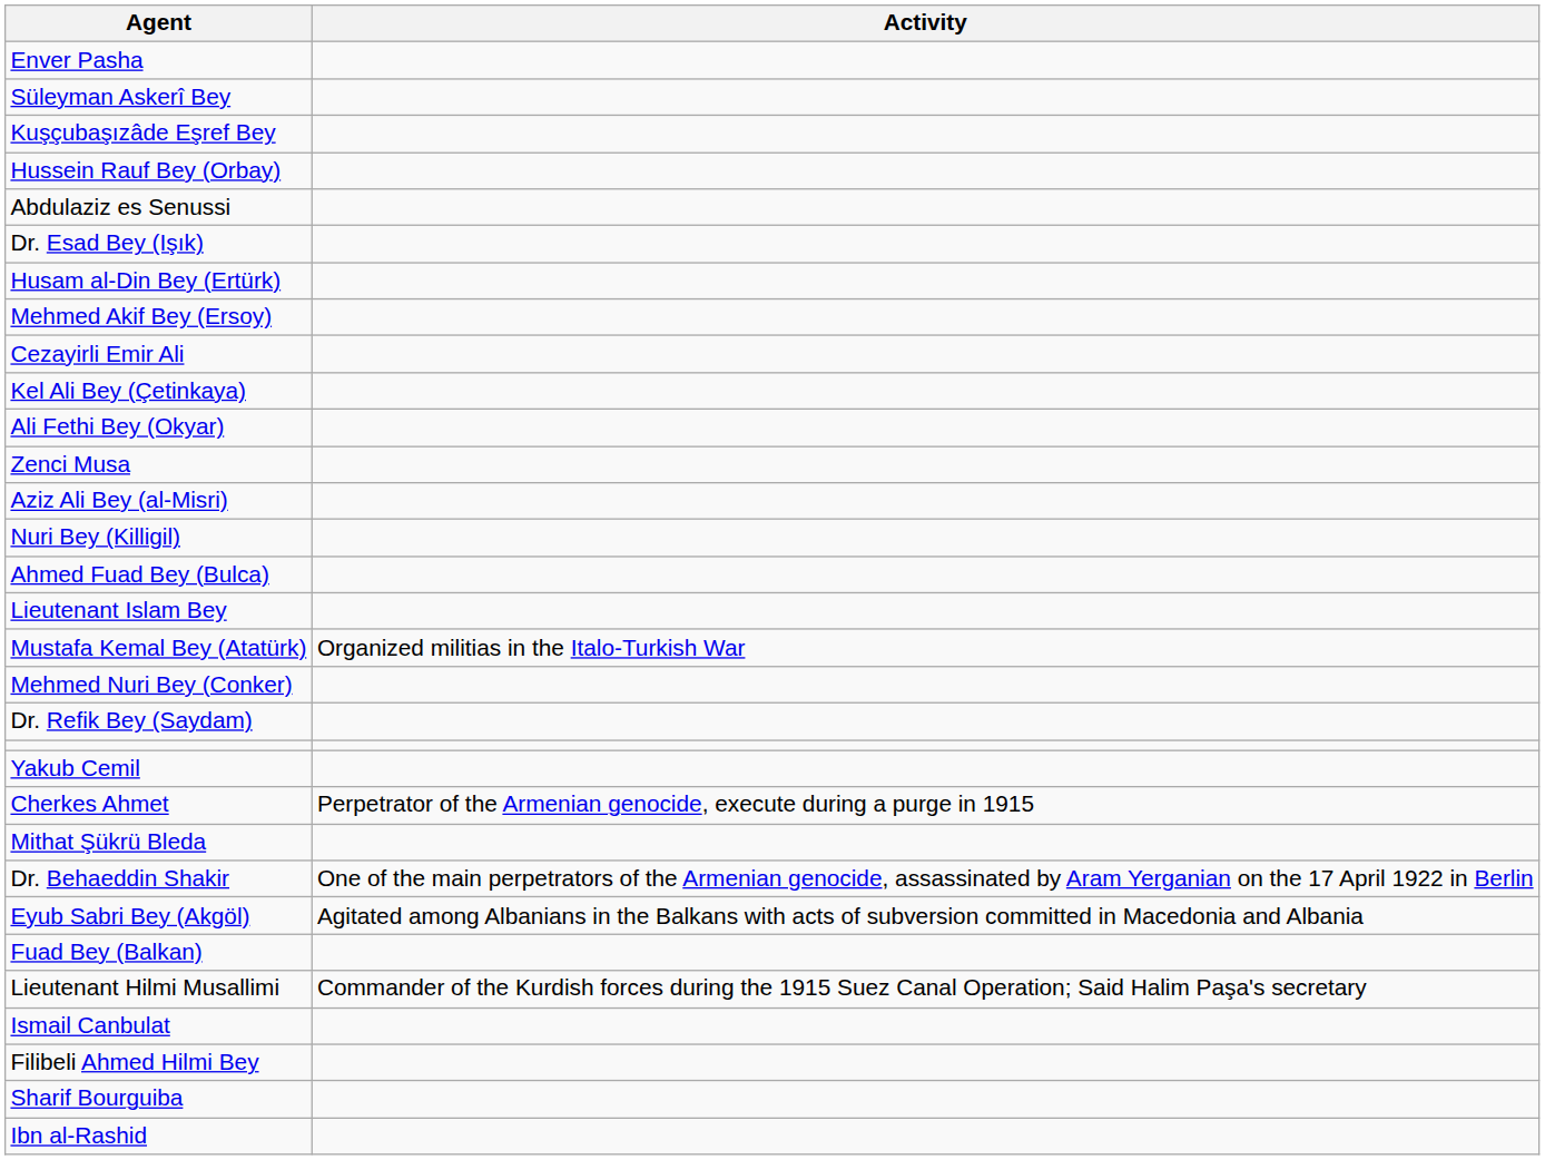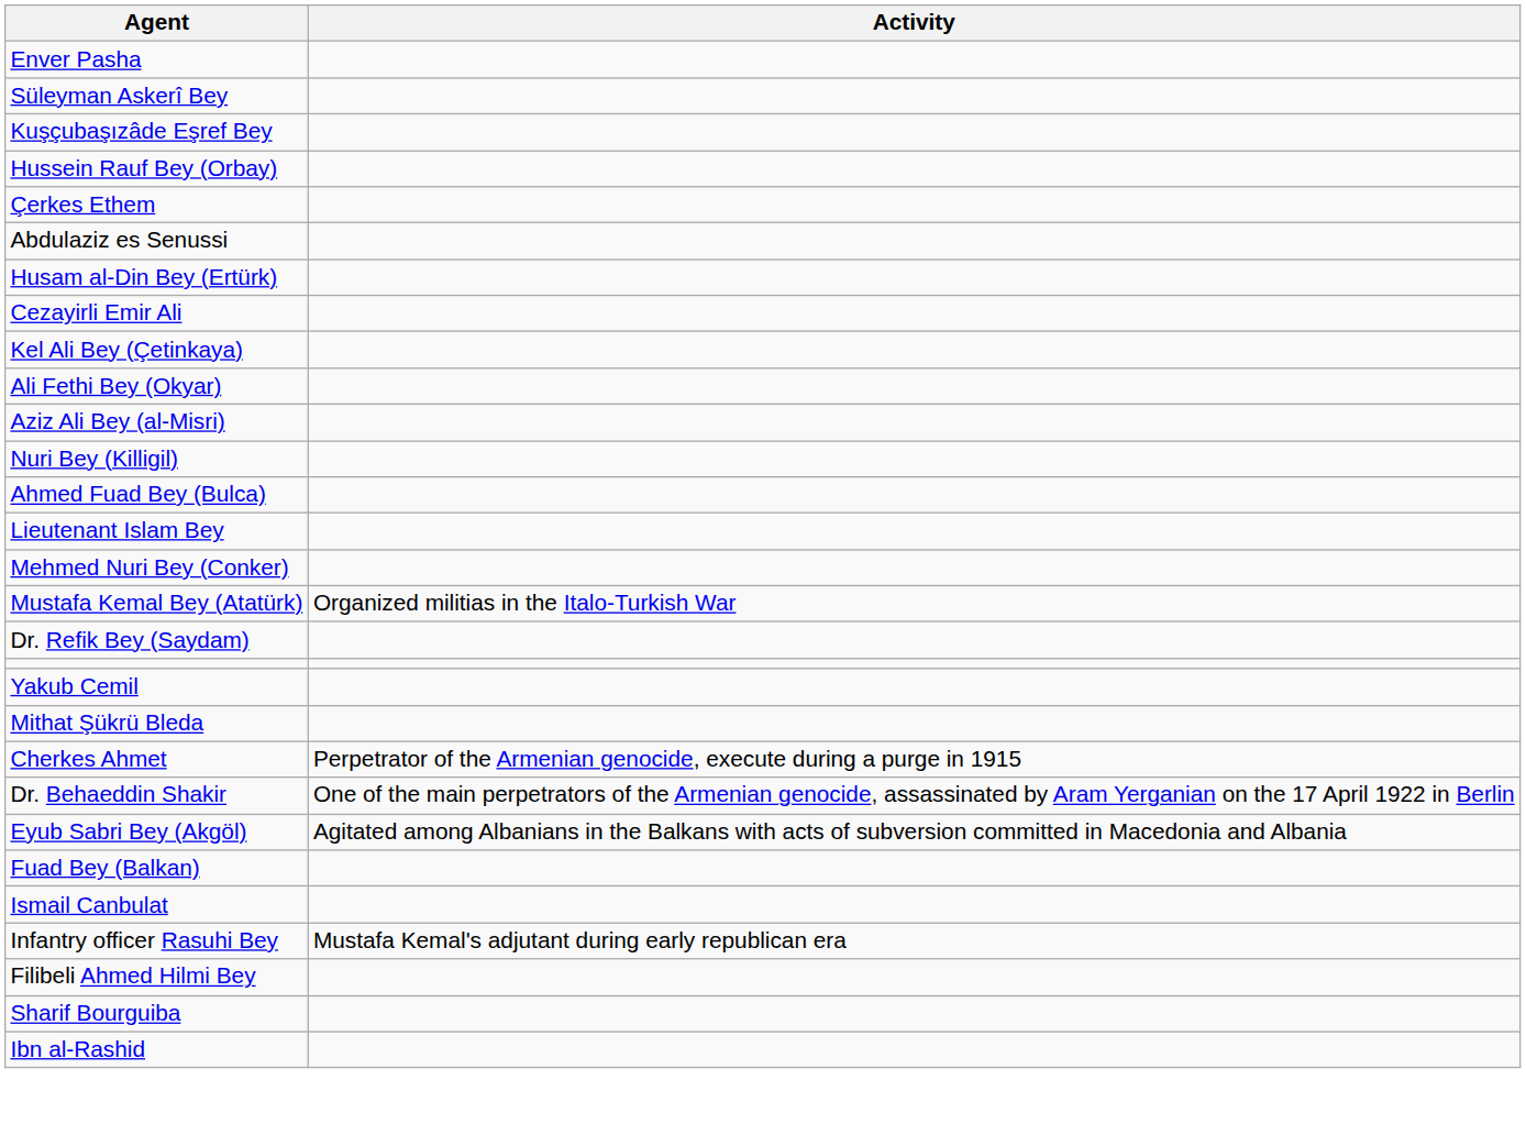 <table class="wikitable">
 <tr>
 <th>Agent</th>
 <th>Activity</th>
 </tr>
 <tr>
 <td><a href='#'>Enver Pasha</a></td>
 <td></td>
 </tr>
 <tr>
 <td><a href='#'>Süleyman Askerî Bey</a></td>
 <td></td>
 </tr>
 <tr>
 <td><a href='#'>Kuşçubaşızâde Eşref Bey</a></td>
 <td></td>
 </tr>
 <tr>
 <td><a href='#'>Hussein Rauf Bey (Orbay)</a></td>
 <td></td>
 </tr>
 <tr>
+<td><a href='#'>Çerkes Ethem</a></td>
+<td></td>
+</tr>
+<tr>
 <td>Abdulaziz es Senussi</td>
 <td></td>
 </tr>
 <tr>
-<td>Dr. <a href='#'>Esad Bey (Işık)</a></td>
-<td></td>
-</tr>
-<tr>
 <td><a href='#'>Husam al-Din Bey (Ertürk)</a></td>
-<td></td>
-</tr>
-<tr>
-<td><a href='#'>Mehmed Akif Bey (Ersoy)</a></td>
 <td></td>
 </tr>
 <tr>
 <td><a href='#'>Cezayirli Emir Ali</a></td>
 <td></td>
 </tr>
 <tr>
 <td><a href='#'>Kel Ali Bey (Çetinkaya)</a></td>
 <td></td>
 </tr>
 <tr>
 <td><a href='#'>Ali Fethi Bey (Okyar)</a></td>
-<td></td>
-</tr>
-<tr>
-<td><a href='#'>Zenci Musa</a></td>
 <td></td>
 </tr>
 <tr>
 <td><a href='#'>Aziz Ali Bey (al-Misri)</a></td>
 <td></td>
 </tr>
 <tr>
 <td><a href='#'>Nuri Bey (Killigil)</a></td>
 <td></td>
 </tr>
 <tr>
 <td><a href='#'>Ahmed Fuad Bey (Bulca)</a></td>
 <td></td>
 </tr>
 <tr>
 <td><a href='#'>Lieutenant Islam Bey</a></td>
 <td></td>
 </tr>
 <tr>
+<td><a href='#'>Mehmed Nuri Bey (Conker)</a></td>
+<td></td>
+</tr>
+<tr>
 <td><a href='#'>Mustafa Kemal Bey (Atatürk)</a></td>
 <td>Organized militias in the <a href='#'>Italo-Turkish War</a></td>
-</tr>
-<tr>
-<td><a href='#'>Mehmed Nuri Bey (Conker)</a></td>
-<td></td>
 </tr>
 <tr>
 <td>Dr. <a href='#'>Refik Bey (Saydam)</a></td>
 <td></td>
 </tr>
 <tr>
 <td></td>
 <td></td>
 </tr>
 <tr>
 <td><a href='#'>Yakub Cemil</a></td>
 <td></td>
 </tr>
 <tr>
+<td><a href='#'>Mithat Şükrü Bleda</a></td>
+<td></td>
+</tr>
+<tr>
 <td><a href='#'>Cherkes Ahmet</a></td>
 <td>Perpetrator of the <a href='#'>Armenian genocide</a>, execute during a purge in 1915</td>
-</tr>
-<tr>
-<td><a href='#'>Mithat Şükrü Bleda</a></td>
-<td></td>
 </tr>
 <tr>
 <td>Dr. <a href='#'>Behaeddin Shakir</a></td>
 <td>One of the main perpetrators of the <a href='#'>Armenian genocide</a>, assassinated by <a href='#'>Aram Yerganian</a> on the 17 April 1922 in <a href='#'>Berlin</a></td>
 </tr>
 <tr>
 <td><a href='#'>Eyub Sabri Bey (Akgöl)</a></td>
 <td>Agitated among Albanians in the Balkans with acts of subversion committed in Macedonia and Albania</td>
 </tr>
 <tr>
 <td><a href='#'>Fuad Bey (Balkan)</a></td>
 <td></td>
 </tr>
 <tr>
-<td>Lieutenant Hilmi Musallimi</td>
-<td>Commander of the Kurdish forces during the 1915 Suez Canal Operation; Said Halim Paşa's secretary</td>
+<td><a href='#'>Ismail Canbulat</a></td>
+<td></td>
 </tr>
 <tr>
-<td><a href='#'>Ismail Canbulat</a></td>
-<td></td>
+<td>Infantry officer <a href='#'>Rasuhi Bey</a></td>
+<td>Mustafa Kemal's adjutant during early republican era</td>
 </tr>
 <tr>
 <td>Filibeli <a href='#'>Ahmed Hilmi Bey</a></td>
 <td></td>
 </tr>
 <tr>
 <td><a href='#'>Sharif Bourguiba</a></td>
 <td></td>
 </tr>
 <tr>
 <td><a href='#'>Ibn al-Rashid</a></td>
 <td></td>
 </tr>
 </table>
